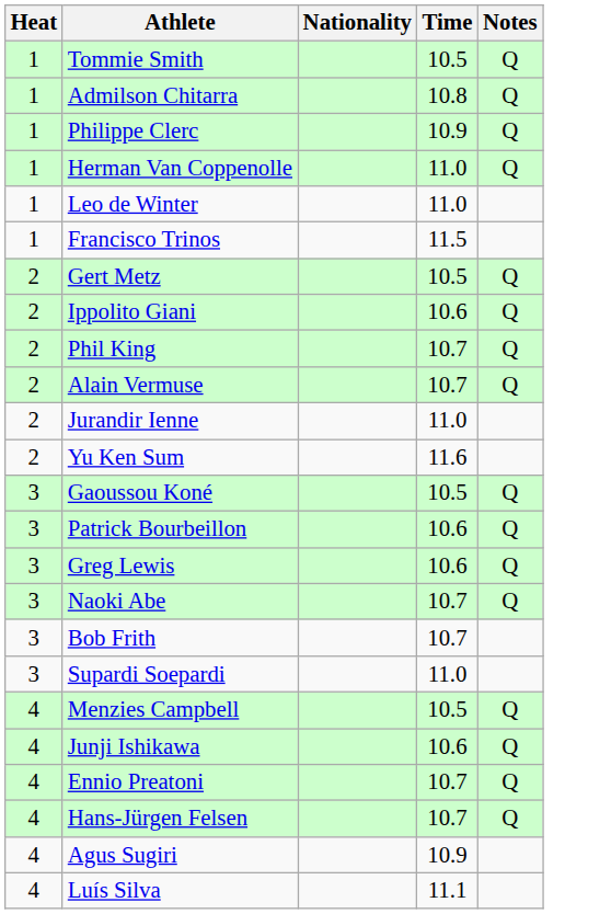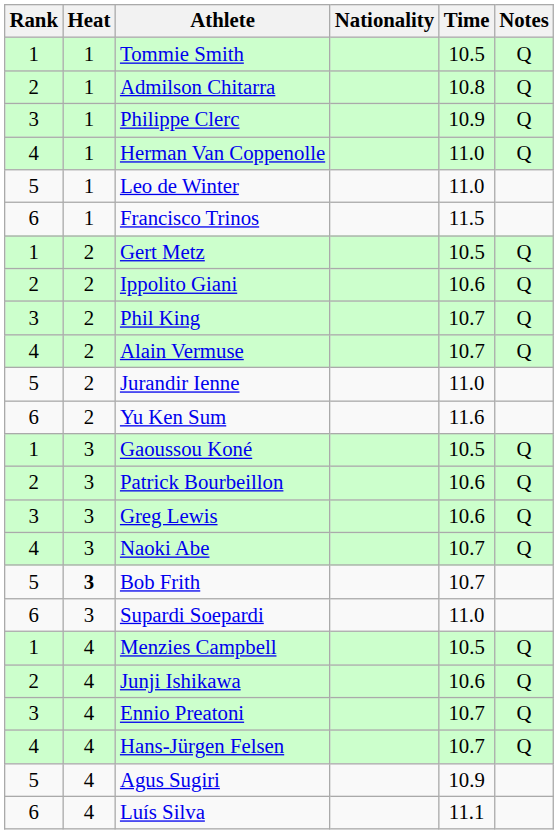 <table class="wikitable sortable" style="text-align:center">
 <tr>
+<th>Rank</th>
 <th>Heat</th>
 <th>Athlete</th>
 <th>Nationality</th>
 <th>Time</th>
 <th>Notes</th>
 </tr>
 <tr bgcolor=ccffcc>
 <td>1</td>
+<td>1</td>
 <td align=left><a href='#'>Tommie Smith</a></td>
 <td align=left></td>
 <td>10.5</td>
 <td>Q</td>
 </tr>
 <tr bgcolor=ccffcc>
+<td>2</td>
 <td>1</td>
 <td align=left><a href='#'>Admilson Chitarra</a></td>
 <td align=left></td>
 <td>10.8</td>
 <td>Q</td>
 </tr>
 <tr bgcolor=ccffcc>
+<td>3</td>
 <td>1</td>
 <td align=left><a href='#'>Philippe Clerc</a></td>
 <td align=left></td>
 <td>10.9</td>
 <td>Q</td>
 </tr>
 <tr bgcolor=ccffcc>
+<td>4</td>
 <td>1</td>
 <td align=left><a href='#'>Herman Van Coppenolle</a></td>
 <td align=left></td>
 <td>11.0</td>
 <td>Q</td>
 </tr>
 <tr>
+<td>5</td>
 <td>1</td>
 <td align=left><a href='#'>Leo de Winter</a></td>
 <td align=left></td>
 <td>11.0</td>
 <td></td>
 </tr>
 <tr>
+<td>6</td>
 <td>1</td>
 <td align=left><a href='#'>Francisco Trinos</a></td>
 <td align=left></td>
 <td>11.5</td>
 <td></td>
 </tr>
 <tr bgcolor=ccffcc>
+<td>1</td>
 <td>2</td>
 <td align=left><a href='#'>Gert Metz</a></td>
 <td align=left></td>
 <td>10.5</td>
 <td>Q</td>
 </tr>
 <tr bgcolor=ccffcc>
 <td>2</td>
+<td>2</td>
 <td align=left><a href='#'>Ippolito Giani</a></td>
 <td align=left></td>
 <td>10.6</td>
 <td>Q</td>
 </tr>
 <tr bgcolor=ccffcc>
+<td>3</td>
 <td>2</td>
 <td align=left><a href='#'>Phil King</a></td>
 <td align=left></td>
 <td>10.7</td>
 <td>Q</td>
 </tr>
 <tr bgcolor=ccffcc>
+<td>4</td>
 <td>2</td>
 <td align=left><a href='#'>Alain Vermuse</a></td>
 <td align=left></td>
 <td>10.7</td>
 <td>Q</td>
 </tr>
 <tr>
+<td>5</td>
 <td>2</td>
 <td align=left><a href='#'>Jurandir Ienne</a></td>
 <td align=left></td>
 <td>11.0</td>
 <td></td>
 </tr>
 <tr>
+<td>6</td>
 <td>2</td>
 <td align=left><a href='#'>Yu Ken Sum</a></td>
 <td align=left></td>
 <td>11.6</td>
 <td></td>
 </tr>
 <tr bgcolor=ccffcc>
+<td>1</td>
 <td>3</td>
 <td align=left><a href='#'>Gaoussou Koné</a></td>
 <td align=left></td>
 <td>10.5</td>
 <td>Q</td>
 </tr>
 <tr bgcolor=ccffcc>
+<td>2</td>
 <td>3</td>
 <td align=left><a href='#'>Patrick Bourbeillon</a></td>
 <td align=left></td>
 <td>10.6</td>
 <td>Q</td>
 </tr>
 <tr bgcolor=ccffcc>
 <td>3</td>
+<td>3</td>
 <td align=left><a href='#'>Greg Lewis</a></td>
 <td align=left></td>
 <td>10.6</td>
 <td>Q</td>
 </tr>
 <tr bgcolor=ccffcc>
+<td>4</td>
 <td>3</td>
 <td align=left><a href='#'>Naoki Abe</a></td>
 <td align=left></td>
 <td>10.7</td>
 <td>Q</td>
 </tr>
 <tr>
-<td>3</td>
+<td>5</td>
+<td><strong>3</strong></td>
 <td align=left><a href='#'>Bob Frith</a></td>
 <td align=left></td>
 <td>10.7</td>
 <td></td>
 </tr>
 <tr>
+<td>6</td>
 <td>3</td>
 <td align=left><a href='#'>Supardi Soepardi</a></td>
 <td align=left></td>
 <td>11.0</td>
 <td></td>
 </tr>
 <tr bgcolor=ccffcc>
+<td>1</td>
 <td>4</td>
 <td align=left><a href='#'>Menzies Campbell</a></td>
 <td align=left></td>
 <td>10.5</td>
 <td>Q</td>
 </tr>
 <tr bgcolor=ccffcc>
+<td>2</td>
 <td>4</td>
 <td align=left><a href='#'>Junji Ishikawa</a></td>
 <td align=left></td>
 <td>10.6</td>
 <td>Q</td>
 </tr>
 <tr bgcolor=ccffcc>
+<td>3</td>
 <td>4</td>
 <td align=left><a href='#'>Ennio Preatoni</a></td>
 <td align=left></td>
 <td>10.7</td>
 <td>Q</td>
 </tr>
 <tr bgcolor=ccffcc>
 <td>4</td>
+<td>4</td>
 <td align=left><a href='#'>Hans-Jürgen Felsen</a></td>
 <td align=left></td>
 <td>10.7</td>
 <td>Q</td>
 </tr>
 <tr>
+<td>5</td>
 <td>4</td>
 <td align=left><a href='#'>Agus Sugiri</a></td>
 <td align=left></td>
 <td>10.9</td>
 <td></td>
 </tr>
 <tr>
+<td>6</td>
 <td>4</td>
 <td align=left><a href='#'>Luís Silva</a></td>
 <td align=left></td>
 <td>11.1</td>
 <td></td>
 </tr>
 </table>
